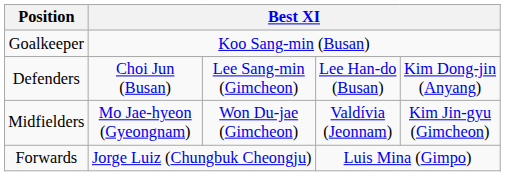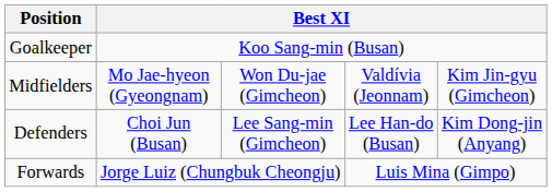 <table class="wikitable" style="text-align:center;">
 <tr>
 <th>Position</th>
 <th colspan="4"><a href='#'>Best XI</a></th>
 </tr>
 <tr>
 <td align=center>Goalkeeper</td>
 <td colspan="4"> <a href='#'>Koo Sang-min</a> (<a href='#'>Busan</a>)</td>
 </tr>
 <tr>
+<td align=center>Midfielders</td>
+<td> <a href='#'>Mo Jae-hyeon</a><br> (<a href='#'>Gyeongnam</a>)</td>
+<td> <a href='#'>Won Du-jae</a><br> (<a href='#'>Gimcheon</a>)</td>
+<td> <a href='#'>Valdívia</a><br> (<a href='#'>Jeonnam</a>)</td>
+<td> <a href='#'>Kim Jin-gyu</a><br> (<a href='#'>Gimcheon</a>)</td>
+</tr>
+<tr>
 <td align=center>Defenders</td>
 <td> <a href='#'>Choi Jun</a><br> (<a href='#'>Busan</a>)</td>
 <td> <a href='#'>Lee Sang-min</a><br> (<a href='#'>Gimcheon</a>)</td>
 <td> <a href='#'>Lee Han-do</a><br> (<a href='#'>Busan</a>)</td>
 <td> <a href='#'>Kim Dong-jin</a><br> (<a href='#'>Anyang</a>)</td>
 </tr>
 <tr>
-<td align=center>Midfielders</td>
-<td> <a href='#'>Mo Jae-hyeon</a><br> (<a href='#'>Gyeongnam</a>)</td>
-<td> <a href='#'>Won Du-jae</a><br> (<a href='#'>Gimcheon</a>)</td>
-<td> <a href='#'>Valdívia</a><br> (<a href='#'>Jeonnam</a>)</td>
-<td> <a href='#'>Kim Jin-gyu</a><br> (<a href='#'>Gimcheon</a>)</td>
-</tr>
-<tr>
 <td align=center>Forwards</td>
 <td colspan="2"> <a href='#'>Jorge Luiz</a> (<a href='#'>Chungbuk Cheongju</a>)</td>
 <td colspan="2"> <a href='#'>Luis Mina</a> (<a href='#'>Gimpo</a>)</td>
 </tr>
 </table>
